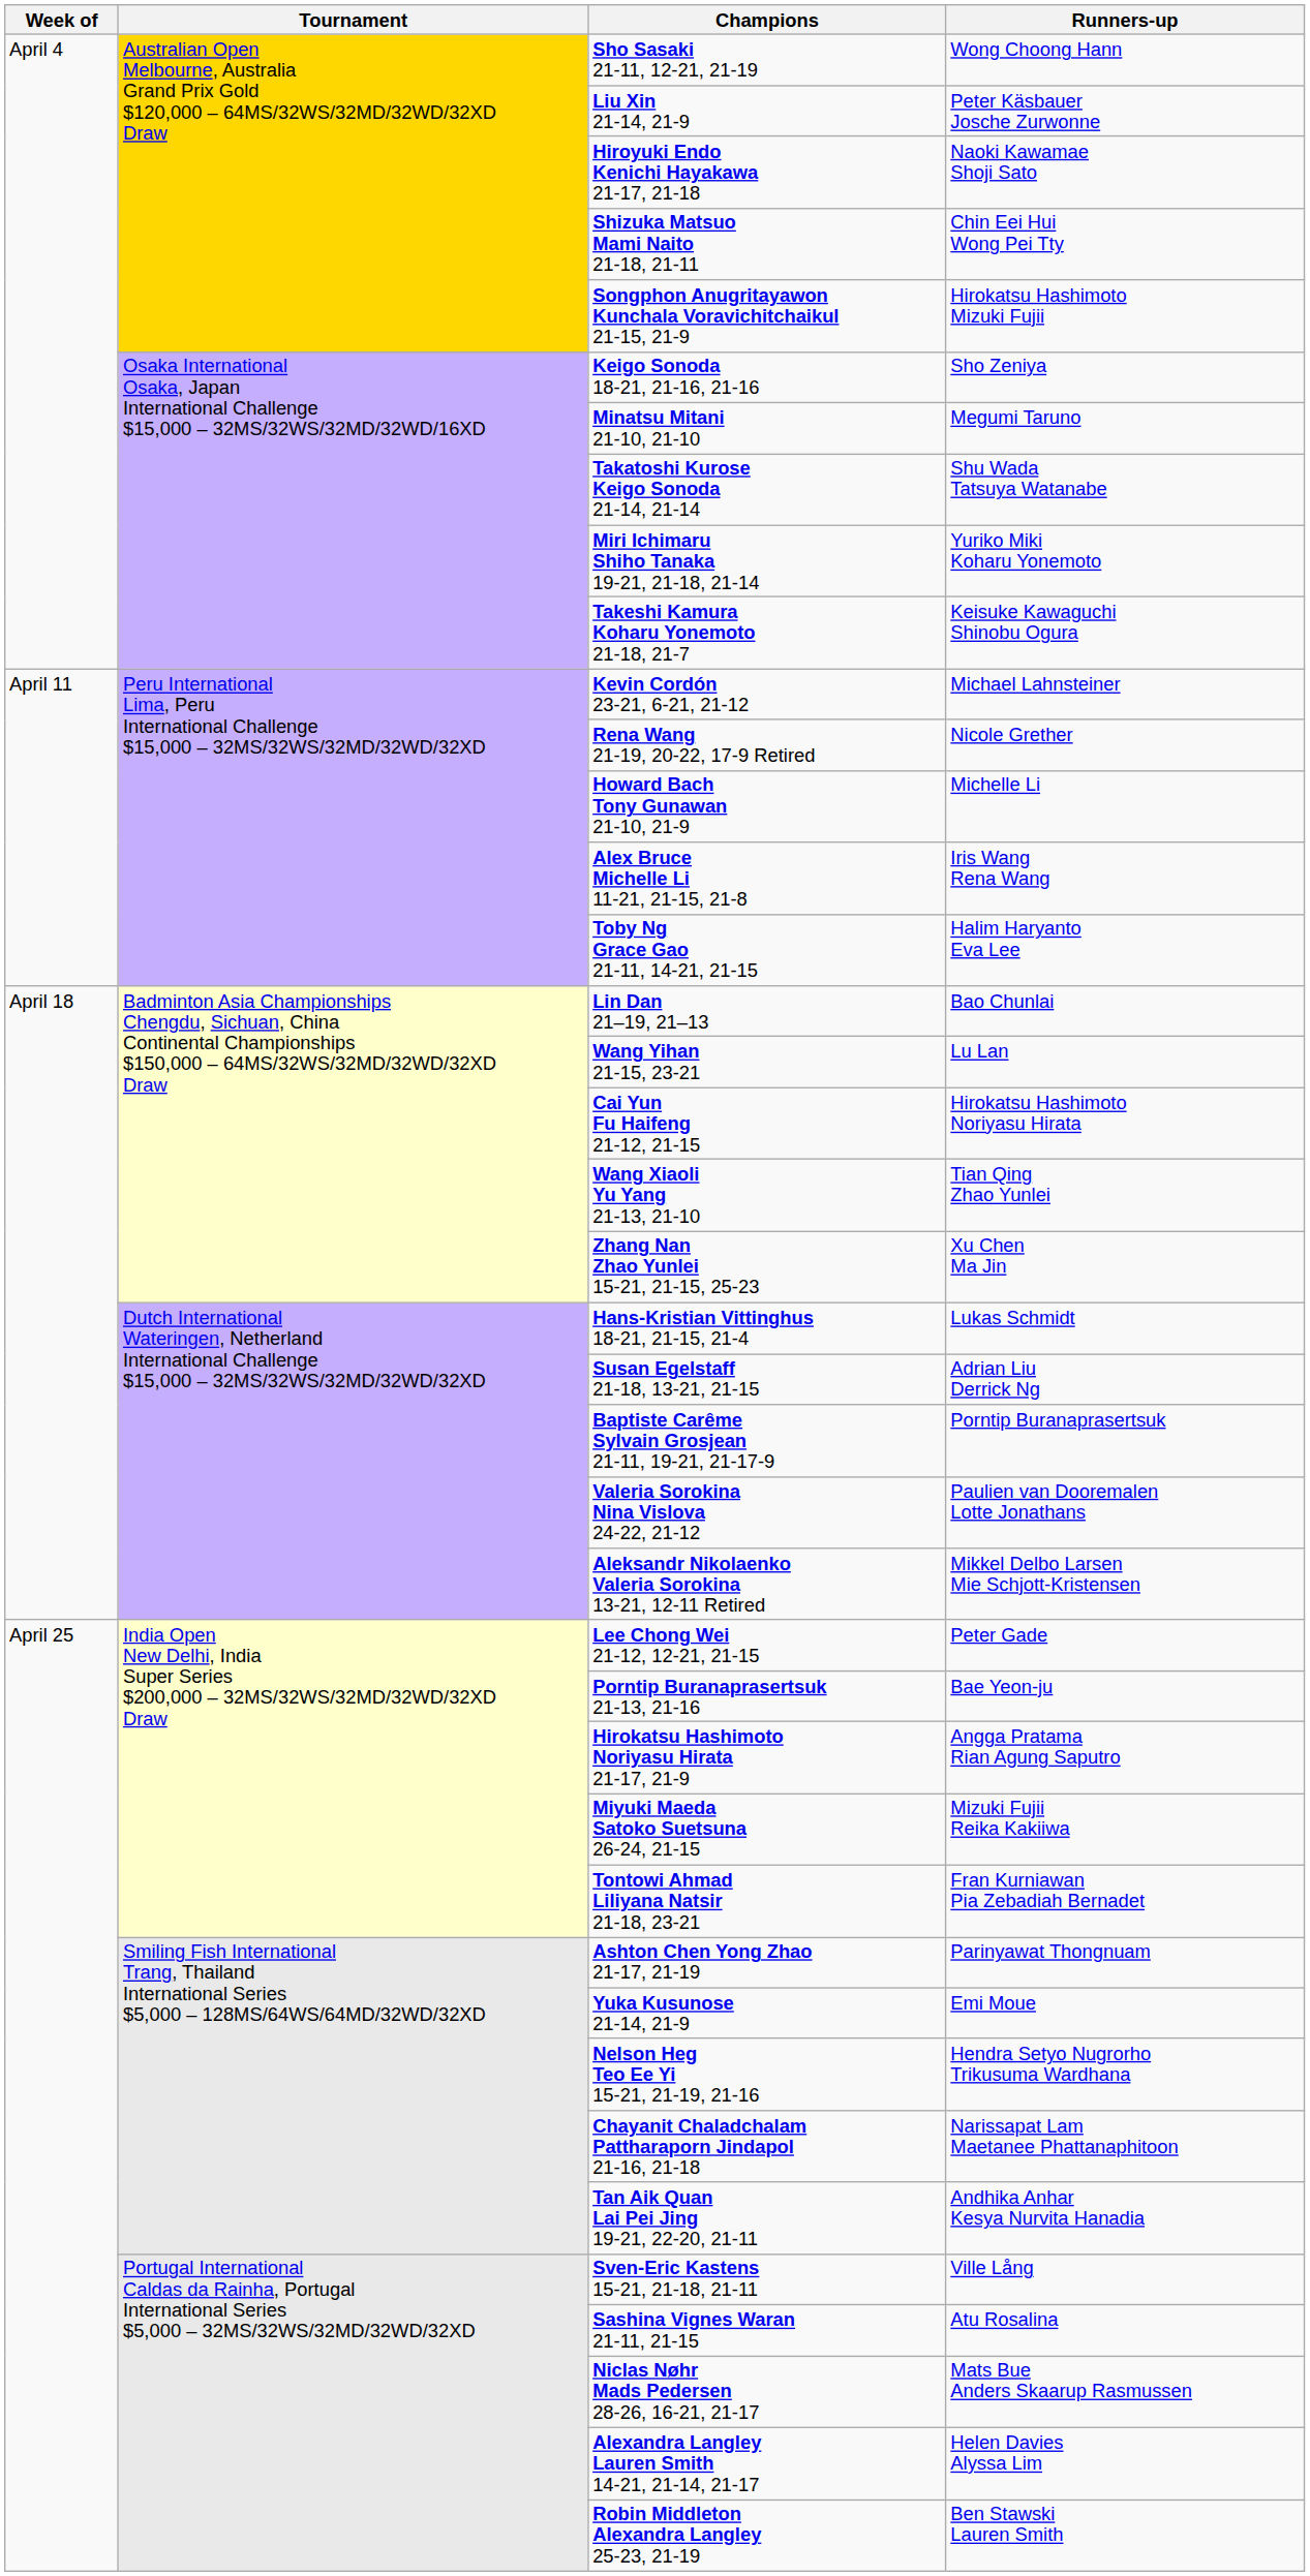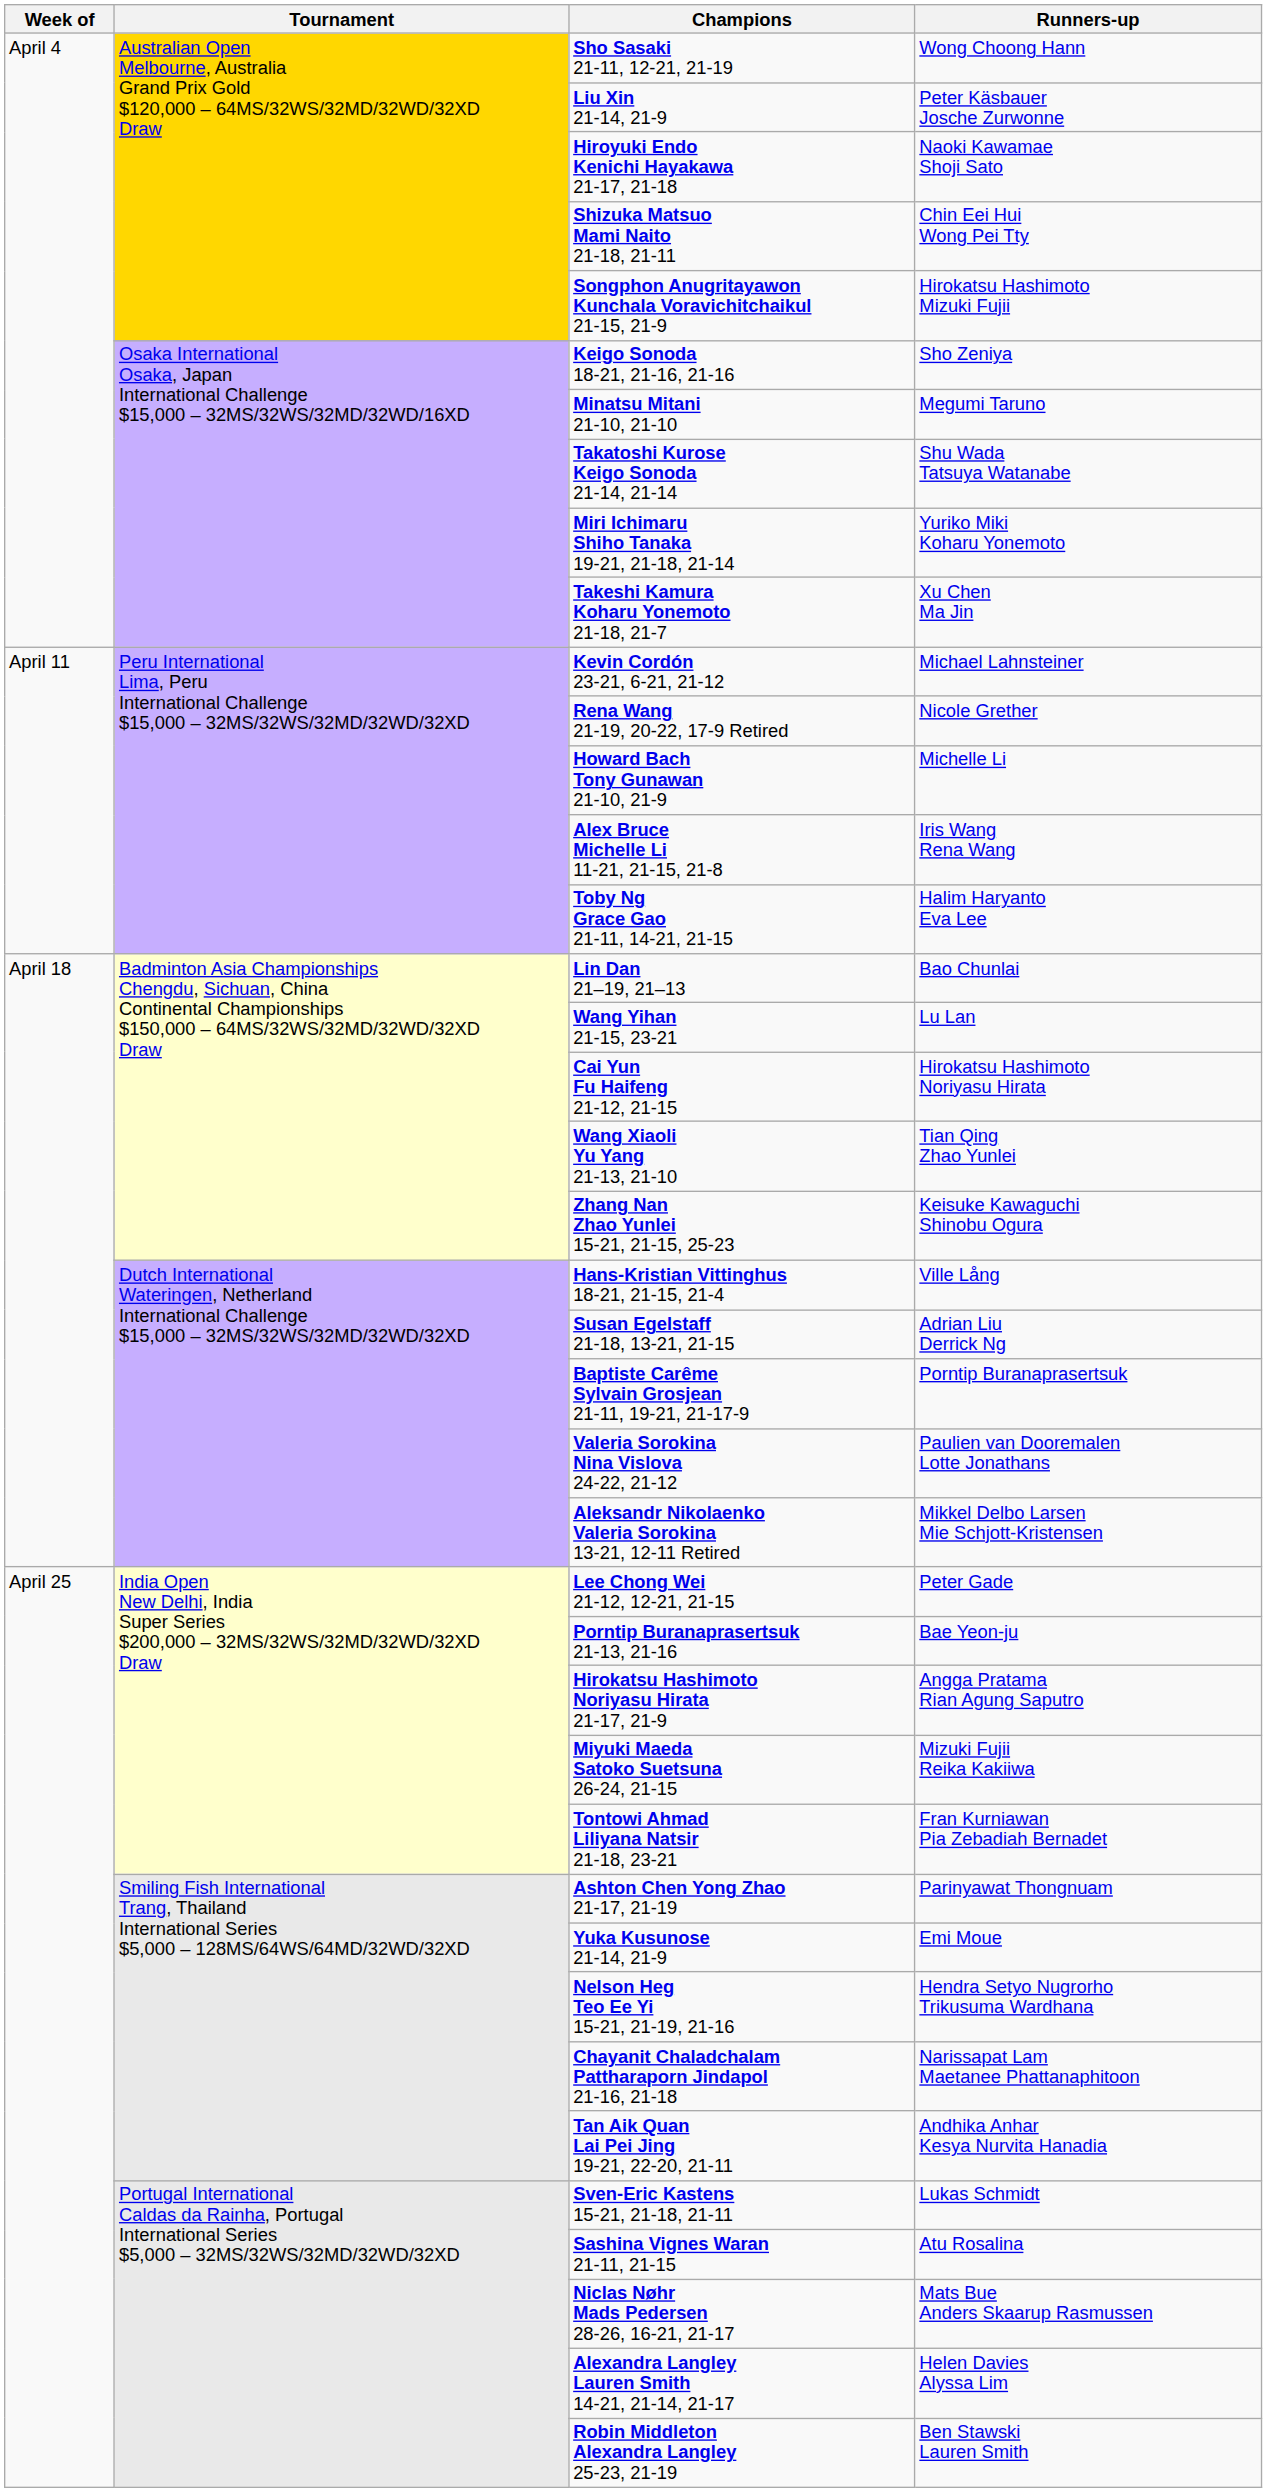 <table class=wikitable style=font-size:85%>
 <tr>
 <th width=75>Week of</th>
 <th width=330>Tournament</th>
 <th width=250>Champions</th>
 <th width=250>Runners-up</th>
 </tr>
 <tr valign=top>
 <td rowspan=10>April 4</td>
 <td style="background: #FFD700;" rowspan="5"><a href='#'>Australian Open</a><br><a href='#'>Melbourne</a>, Australia<br>Grand Prix Gold<br>$120,000 – 64MS/32WS/32MD/32WD/32XD<br><a href='#'>Draw</a></td>
 <td> <strong><a href='#'>Sho Sasaki</a></strong><br>21-11, 12-21, 21-19</td>
 <td> <a href='#'>Wong Choong Hann</a></td>
 </tr>
 <tr valign=top>
 <td> <strong><a href='#'>Liu Xin</a></strong><br>21-14, 21-9</td>
 <td> <a href='#'>Peter Käsbauer</a><br> <a href='#'>Josche Zurwonne</a></td>
 </tr>
 <tr valign=top>
 <td> <strong><a href='#'>Hiroyuki Endo</a><br> <a href='#'>Kenichi Hayakawa</a></strong><br>21-17, 21-18</td>
 <td> <a href='#'>Naoki Kawamae</a><br> <a href='#'>Shoji Sato</a></td>
 </tr>
 <tr valign=top>
 <td> <strong><a href='#'>Shizuka Matsuo</a><br> <a href='#'>Mami Naito</a></strong><br>21-18, 21-11</td>
 <td> <a href='#'>Chin Eei Hui</a><br> <a href='#'>Wong Pei Tty</a></td>
 </tr>
 <tr valign=top>
 <td> <strong><a href='#'>Songphon Anugritayawon</a><br> <a href='#'>Kunchala Voravichitchaikul</a></strong><br>21-15, 21-9</td>
 <td> <a href='#'>Hirokatsu Hashimoto</a><br> <a href='#'>Mizuki Fujii</a></td>
 </tr>
 <tr valign=top>
 <td style="background:#C6AEFF;" rowspan="5"><a href='#'>Osaka International</a><br><a href='#'>Osaka</a>, Japan<br>International Challenge<br>$15,000 – 32MS/32WS/32MD/32WD/16XD</td>
 <td> <strong><a href='#'>Keigo Sonoda</a></strong><br>18-21, 21-16, 21-16</td>
 <td> <a href='#'>Sho Zeniya</a></td>
 </tr>
 <tr valign=top>
 <td> <strong><a href='#'>Minatsu Mitani</a></strong><br>21-10, 21-10</td>
 <td> <a href='#'>Megumi Taruno</a></td>
 </tr>
 <tr valign=top>
 <td> <strong><a href='#'>Takatoshi Kurose</a><br> <a href='#'>Keigo Sonoda</a></strong><br>21-14, 21-14</td>
 <td> <a href='#'>Shu Wada</a><br> <a href='#'>Tatsuya Watanabe</a></td>
 </tr>
 <tr valign=top>
 <td> <strong><a href='#'>Miri Ichimaru</a><br> <a href='#'>Shiho Tanaka</a></strong><br>19-21, 21-18, 21-14</td>
 <td> <a href='#'>Yuriko Miki</a><br> <a href='#'>Koharu Yonemoto</a></td>
 </tr>
 <tr valign=top>
 <td> <strong><a href='#'>Takeshi Kamura</a><br> <a href='#'>Koharu Yonemoto</a></strong><br>21-18, 21-7</td>
-<td> <a href='#'>Keisuke Kawaguchi</a><br> <a href='#'>Shinobu Ogura</a></td>
+<td> <a href='#'>Xu Chen</a><br> <a href='#'>Ma Jin</a></td>
 </tr>
 <tr valign=top>
 <td rowspan=5>April 11</td>
 <td style="background:#C6AEFF;" rowspan="5"><a href='#'>Peru International</a><br><a href='#'>Lima</a>, Peru<br>International Challenge<br>$15,000 – 32MS/32WS/32MD/32WD/32XD</td>
 <td> <strong><a href='#'>Kevin Cordón</a></strong><br>23-21, 6-21, 21-12</td>
 <td> <a href='#'>Michael Lahnsteiner</a></td>
 </tr>
 <tr valign=top>
 <td> <strong><a href='#'>Rena Wang</a></strong><br>21-19, 20-22, 17-9 Retired</td>
 <td> <a href='#'>Nicole Grether</a></td>
 </tr>
 <tr valign=top>
 <td> <strong><a href='#'>Howard Bach</a><br> <a href='#'>Tony Gunawan</a></strong><br>21-10, 21-9</td>
 <td> <a href='#'>Michelle Li</a></td>
 </tr>
 <tr valign=top>
 <td> <strong><a href='#'>Alex Bruce</a><br> <a href='#'>Michelle Li</a></strong><br>11-21, 21-15, 21-8</td>
 <td> <a href='#'>Iris Wang</a><br> <a href='#'>Rena Wang</a></td>
 </tr>
 <tr valign=top>
 <td> <strong><a href='#'>Toby Ng</a><br> <a href='#'>Grace Gao</a></strong><br>21-11, 14-21, 21-15</td>
 <td> <a href='#'>Halim Haryanto</a><br> <a href='#'>Eva Lee</a></td>
 </tr>
 <tr valign=top>
 <td rowspan=10>April 18</td>
 <td style="background:#ffffcc;" rowspan="5"><a href='#'>Badminton Asia Championships</a><br><a href='#'>Chengdu</a>, <a href='#'>Sichuan</a>, China <br>Continental Championships<br>$150,000 – 64MS/32WS/32MD/32WD/32XD<br><a href='#'>Draw</a></td>
 <td> <strong><a href='#'>Lin Dan</a></strong><br>21–19, 21–13</td>
 <td> <a href='#'>Bao Chunlai</a></td>
 </tr>
 <tr valign=top>
 <td> <strong><a href='#'>Wang Yihan</a></strong><br>21-15, 23-21</td>
 <td> <a href='#'>Lu Lan</a></td>
 </tr>
 <tr valign=top>
 <td> <strong><a href='#'>Cai Yun</a><br> <a href='#'>Fu Haifeng</a></strong><br>21-12, 21-15</td>
 <td> <a href='#'>Hirokatsu Hashimoto</a><br> <a href='#'>Noriyasu Hirata</a></td>
 </tr>
 <tr valign=top>
 <td> <strong><a href='#'>Wang Xiaoli</a><br> <a href='#'>Yu Yang</a></strong><br>21-13, 21-10</td>
 <td> <a href='#'>Tian Qing</a><br> <a href='#'>Zhao Yunlei</a></td>
 </tr>
 <tr valign=top>
 <td> <strong><a href='#'>Zhang Nan</a><br> <a href='#'>Zhao Yunlei</a></strong><br>15-21, 21-15, 25-23</td>
-<td> <a href='#'>Xu Chen</a><br> <a href='#'>Ma Jin</a></td>
+<td> <a href='#'>Keisuke Kawaguchi</a><br> <a href='#'>Shinobu Ogura</a></td>
 </tr>
 <tr valign=top>
 <td style="background:#C6AEFF;" rowspan="5"><a href='#'>Dutch International</a><br><a href='#'>Wateringen</a>, Netherland<br>International Challenge<br>$15,000 – 32MS/32WS/32MD/32WD/32XD</td>
 <td> <strong><a href='#'>Hans-Kristian Vittinghus</a></strong><br>18-21, 21-15, 21-4</td>
-<td> <a href='#'>Lukas Schmidt</a></td>
+<td> <a href='#'>Ville Lång</a></td>
 </tr>
 <tr valign=top>
 <td> <strong><a href='#'>Susan Egelstaff</a></strong><br>21-18, 13-21, 21-15</td>
 <td> <a href='#'>Adrian Liu</a><br> <a href='#'>Derrick Ng</a></td>
 </tr>
 <tr valign=top>
 <td> <strong><a href='#'>Baptiste Carême</a><br> <a href='#'>Sylvain Grosjean</a></strong><br>21-11, 19-21, 21-17-9</td>
 <td> <a href='#'>Porntip Buranaprasertsuk</a></td>
 </tr>
 <tr valign=top>
 <td> <strong><a href='#'>Valeria Sorokina</a><br> <a href='#'>Nina Vislova</a></strong><br>24-22, 21-12</td>
 <td> <a href='#'>Paulien van Dooremalen</a><br> <a href='#'>Lotte Jonathans</a></td>
 </tr>
 <tr valign=top>
 <td> <strong><a href='#'>Aleksandr Nikolaenko</a><br> <a href='#'>Valeria Sorokina</a></strong><br>13-21, 12-11 Retired</td>
 <td> <a href='#'>Mikkel Delbo Larsen</a><br> <a href='#'>Mie Schjott-Kristensen</a></td>
 </tr>
 <tr valign=top>
 <td rowspan=15>April 25</td>
 <td style="background:#ffffcc;" rowspan="5"><a href='#'>India Open</a><br><a href='#'>New Delhi</a>, India<br>Super Series<br>$200,000 – 32MS/32WS/32MD/32WD/32XD<br><a href='#'>Draw</a></td>
 <td> <strong><a href='#'>Lee Chong Wei</a></strong><br>21-12, 12-21, 21-15</td>
 <td> <a href='#'>Peter Gade</a></td>
 </tr>
 <tr valign=top>
 <td> <strong><a href='#'>Porntip Buranaprasertsuk</a></strong><br>21-13, 21-16</td>
 <td> <a href='#'>Bae Yeon-ju</a></td>
 </tr>
 <tr valign=top>
 <td> <strong><a href='#'>Hirokatsu Hashimoto</a><br> <a href='#'>Noriyasu Hirata</a></strong><br>21-17, 21-9</td>
 <td> <a href='#'>Angga Pratama</a><br> <a href='#'>Rian Agung Saputro</a></td>
 </tr>
 <tr valign=top>
 <td> <strong><a href='#'>Miyuki Maeda</a><br> <a href='#'>Satoko Suetsuna</a></strong><br>26-24, 21-15</td>
 <td> <a href='#'>Mizuki Fujii</a><br> <a href='#'>Reika Kakiiwa</a></td>
 </tr>
 <tr valign=top>
 <td> <strong><a href='#'>Tontowi Ahmad</a><br> <a href='#'>Liliyana Natsir</a></strong><br>21-18, 23-21</td>
 <td> <a href='#'>Fran Kurniawan</a><br> <a href='#'>Pia Zebadiah Bernadet</a></td>
 </tr>
 <tr valign=top>
 <td style="background:#E9E9E9;" rowspan="5"><a href='#'>Smiling Fish International</a><br><a href='#'>Trang</a>, Thailand<br>International Series<br>$5,000 – 128MS/64WS/64MD/32WD/32XD</td>
 <td> <strong><a href='#'>Ashton Chen Yong Zhao</a></strong><br>21-17, 21-19</td>
 <td> <a href='#'>Parinyawat Thongnuam</a></td>
 </tr>
 <tr valign=top>
 <td> <strong><a href='#'>Yuka Kusunose</a></strong><br>21-14, 21-9</td>
 <td> <a href='#'>Emi Moue</a></td>
 </tr>
 <tr valign=top>
 <td> <strong><a href='#'>Nelson Heg</a><br> <a href='#'>Teo Ee Yi</a></strong><br>15-21, 21-19, 21-16</td>
 <td> <a href='#'>Hendra Setyo Nugrorho</a> <br> <a href='#'>Trikusuma Wardhana</a></td>
 </tr>
 <tr valign=top>
 <td> <strong><a href='#'>Chayanit Chaladchalam</a><br> <a href='#'>Pattharaporn Jindapol</a></strong><br>21-16, 21-18</td>
 <td> <a href='#'>Narissapat Lam</a><br> <a href='#'>Maetanee Phattanaphitoon</a></td>
 </tr>
 <tr valign=top>
 <td> <strong><a href='#'>Tan Aik Quan</a><br> <a href='#'>Lai Pei Jing</a></strong><br>19-21, 22-20, 21-11</td>
 <td> <a href='#'>Andhika Anhar</a><br> <a href='#'>Kesya Nurvita Hanadia</a></td>
 </tr>
 <tr valign=top>
 <td style="background:#E9E9E9;" rowspan="5"><a href='#'>Portugal International</a><br><a href='#'>Caldas da Rainha</a>, Portugal<br>International Series<br>$5,000 – 32MS/32WS/32MD/32WD/32XD</td>
 <td> <strong><a href='#'>Sven-Eric Kastens</a></strong><br>15-21, 21-18, 21-11</td>
-<td> <a href='#'>Ville Lång</a></td>
+<td> <a href='#'>Lukas Schmidt</a></td>
 </tr>
 <tr valign=top>
 <td> <strong><a href='#'>Sashina Vignes Waran</a></strong><br>21-11, 21-15</td>
 <td> <a href='#'>Atu Rosalina</a></td>
 </tr>
 <tr valign=top>
 <td> <strong><a href='#'>Niclas Nøhr</a><br> <a href='#'>Mads Pedersen</a></strong><br>28-26, 16-21, 21-17</td>
 <td> <a href='#'>Mats Bue</a> <br> <a href='#'>Anders Skaarup Rasmussen</a></td>
 </tr>
 <tr valign=top>
 <td> <strong><a href='#'>Alexandra Langley</a><br> <a href='#'>Lauren Smith</a></strong><br>14-21, 21-14, 21-17</td>
 <td> <a href='#'>Helen Davies</a><br> <a href='#'>Alyssa Lim</a></td>
 </tr>
 <tr valign=top>
 <td> <strong><a href='#'>Robin Middleton</a><br> <a href='#'>Alexandra Langley</a></strong><br>25-23, 21-19</td>
 <td> <a href='#'>Ben Stawski</a><br> <a href='#'>Lauren Smith</a></td>
 </tr>
 </table>
